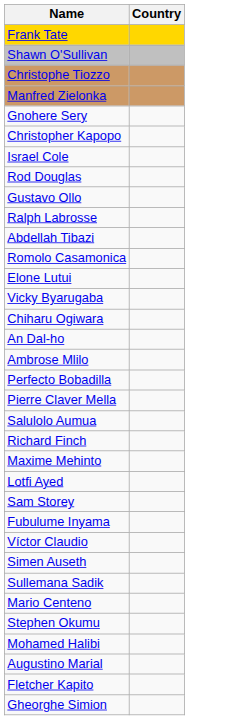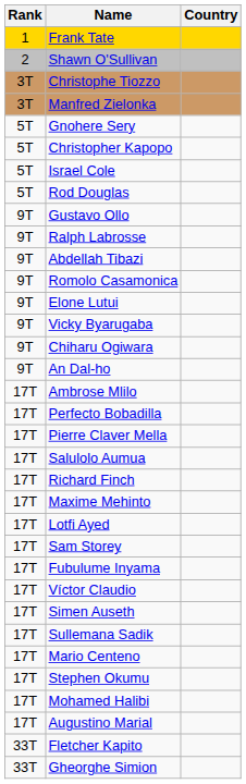 <table class="wikitable sortable" style="text-align:center">
 <tr>
+<th>Rank</th>
 <th>Name</th>
 <th>Country</th>
 </tr>
 <tr bgcolor=gold>
+<td>1</td>
 <td align="left"><a href='#'>Frank Tate</a></td>
 <td align="left"></td>
 </tr>
 <tr bgcolor=silver>
+<td>2</td>
 <td align="left"><a href='#'>Shawn O'Sullivan</a></td>
 <td align="left"></td>
 </tr>
 <tr bgcolor=#CC9966>
+<td>3T</td>
 <td align="left"><a href='#'>Christophe Tiozzo</a></td>
 <td align="left"></td>
 </tr>
 <tr bgcolor=#CC9966>
+<td>3T</td>
 <td align="left"><a href='#'>Manfred Zielonka</a></td>
 <td align="left"></td>
 </tr>
 <tr>
+<td>5T</td>
 <td align="left"><a href='#'>Gnohere Sery</a></td>
 <td align="left"></td>
 </tr>
 <tr>
+<td>5T</td>
 <td align="left"><a href='#'>Christopher Kapopo</a></td>
 <td align="left"></td>
 </tr>
 <tr>
+<td>5T</td>
 <td align="left"><a href='#'>Israel Cole</a></td>
 <td align="left"></td>
 </tr>
 <tr>
+<td>5T</td>
 <td align="left"><a href='#'>Rod Douglas</a></td>
 <td align="left"></td>
 </tr>
 <tr>
+<td>9T</td>
 <td align="left"><a href='#'>Gustavo Ollo</a></td>
 <td align="left"></td>
 </tr>
 <tr>
+<td>9T</td>
 <td align="left"><a href='#'>Ralph Labrosse</a></td>
 <td align="left"></td>
 </tr>
 <tr>
+<td>9T</td>
 <td align="left"><a href='#'>Abdellah Tibazi</a></td>
 <td align="left"></td>
 </tr>
 <tr>
+<td>9T</td>
 <td align="left"><a href='#'>Romolo Casamonica</a></td>
 <td align="left"></td>
 </tr>
 <tr>
+<td>9T</td>
 <td align="left"><a href='#'>Elone Lutui</a></td>
 <td align="left"></td>
 </tr>
 <tr>
+<td>9T</td>
 <td align="left"><a href='#'>Vicky Byarugaba</a></td>
 <td align="left"></td>
 </tr>
 <tr>
+<td>9T</td>
 <td align="left"><a href='#'>Chiharu Ogiwara</a></td>
 <td align="left"></td>
 </tr>
 <tr>
+<td>9T</td>
 <td align="left"><a href='#'>An Dal-ho</a></td>
 <td align="left"></td>
 </tr>
 <tr>
+<td>17T</td>
 <td align="left"><a href='#'>Ambrose Mlilo</a></td>
 <td align="left"></td>
 </tr>
 <tr>
+<td>17T</td>
 <td align="left"><a href='#'>Perfecto Bobadilla</a></td>
 <td align="left"></td>
 </tr>
 <tr>
+<td>17T</td>
 <td align="left"><a href='#'>Pierre Claver Mella</a></td>
 <td align="left"></td>
 </tr>
 <tr>
+<td>17T</td>
 <td align="left"><a href='#'>Salulolo Aumua</a></td>
 <td align="left"></td>
 </tr>
 <tr>
+<td>17T</td>
 <td align="left"><a href='#'>Richard Finch</a></td>
 <td align="left"></td>
 </tr>
 <tr>
+<td>17T</td>
 <td align="left"><a href='#'>Maxime Mehinto</a></td>
 <td align="left"></td>
 </tr>
 <tr>
+<td>17T</td>
 <td align="left"><a href='#'>Lotfi Ayed</a></td>
 <td align="left"></td>
 </tr>
 <tr>
+<td>17T</td>
 <td align="left"><a href='#'>Sam Storey</a></td>
 <td align="left"></td>
 </tr>
 <tr>
+<td>17T</td>
 <td align="left"><a href='#'>Fubulume Inyama</a></td>
 <td align="left"></td>
 </tr>
 <tr>
+<td>17T</td>
 <td align="left"><a href='#'>Víctor Claudio</a></td>
 <td align="left"></td>
 </tr>
 <tr>
+<td>17T</td>
 <td align="left"><a href='#'>Simen Auseth</a></td>
 <td align="left"></td>
 </tr>
 <tr>
+<td>17T</td>
 <td align="left"><a href='#'>Sullemana Sadik</a></td>
 <td align="left"></td>
 </tr>
 <tr>
+<td>17T</td>
 <td align="left"><a href='#'>Mario Centeno</a></td>
 <td align="left"></td>
 </tr>
 <tr>
+<td>17T</td>
 <td align="left"><a href='#'>Stephen Okumu</a></td>
 <td align="left"></td>
 </tr>
 <tr>
+<td>17T</td>
 <td align="left"><a href='#'>Mohamed Halibi</a></td>
 <td align="left"></td>
 </tr>
 <tr>
+<td>17T</td>
 <td align="left"><a href='#'>Augustino Marial</a></td>
 <td align="left"></td>
 </tr>
 <tr>
+<td>33T</td>
 <td align="left"><a href='#'>Fletcher Kapito</a></td>
 <td align="left"></td>
 </tr>
 <tr>
+<td>33T</td>
 <td align="left"><a href='#'>Gheorghe Simion</a></td>
 <td align="left"></td>
 </tr>
 </table>
